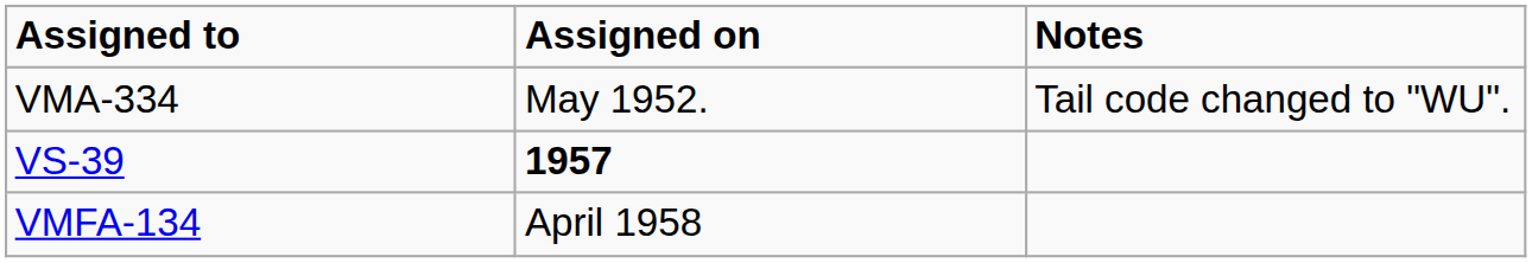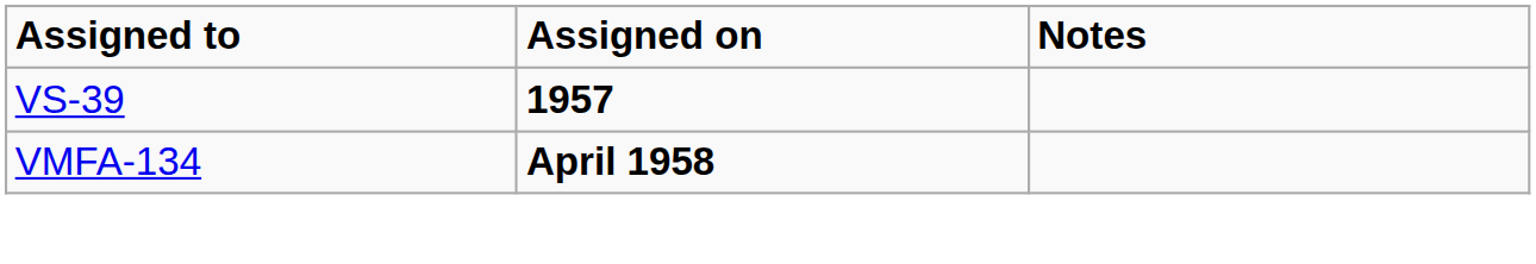 <table class="wikitable" style="width: 70%;">
 <tr>
 <td style="width: 200px;"><strong>Assigned to</strong></td>
 <td style="width: 200px;"><strong>Assigned on</strong></td>
 <td><strong>Notes</strong></td>
-</tr>
-<tr>
-<td>VMA-334</td>
-<td>May 1952.</td>
-<td>Tail code changed to "WU".</td>
 </tr>
 <tr>
 <td><a href='#'>VS-39</a></td>
 <td><strong>1957</strong></td>
 <td></td>
 </tr>
 <tr>
 <td><a href='#'>VMFA-134</a></td>
-<td>April 1958</td>
+<td><strong>April 1958</strong></td>
 <td></td>
 </tr>
 </table>
